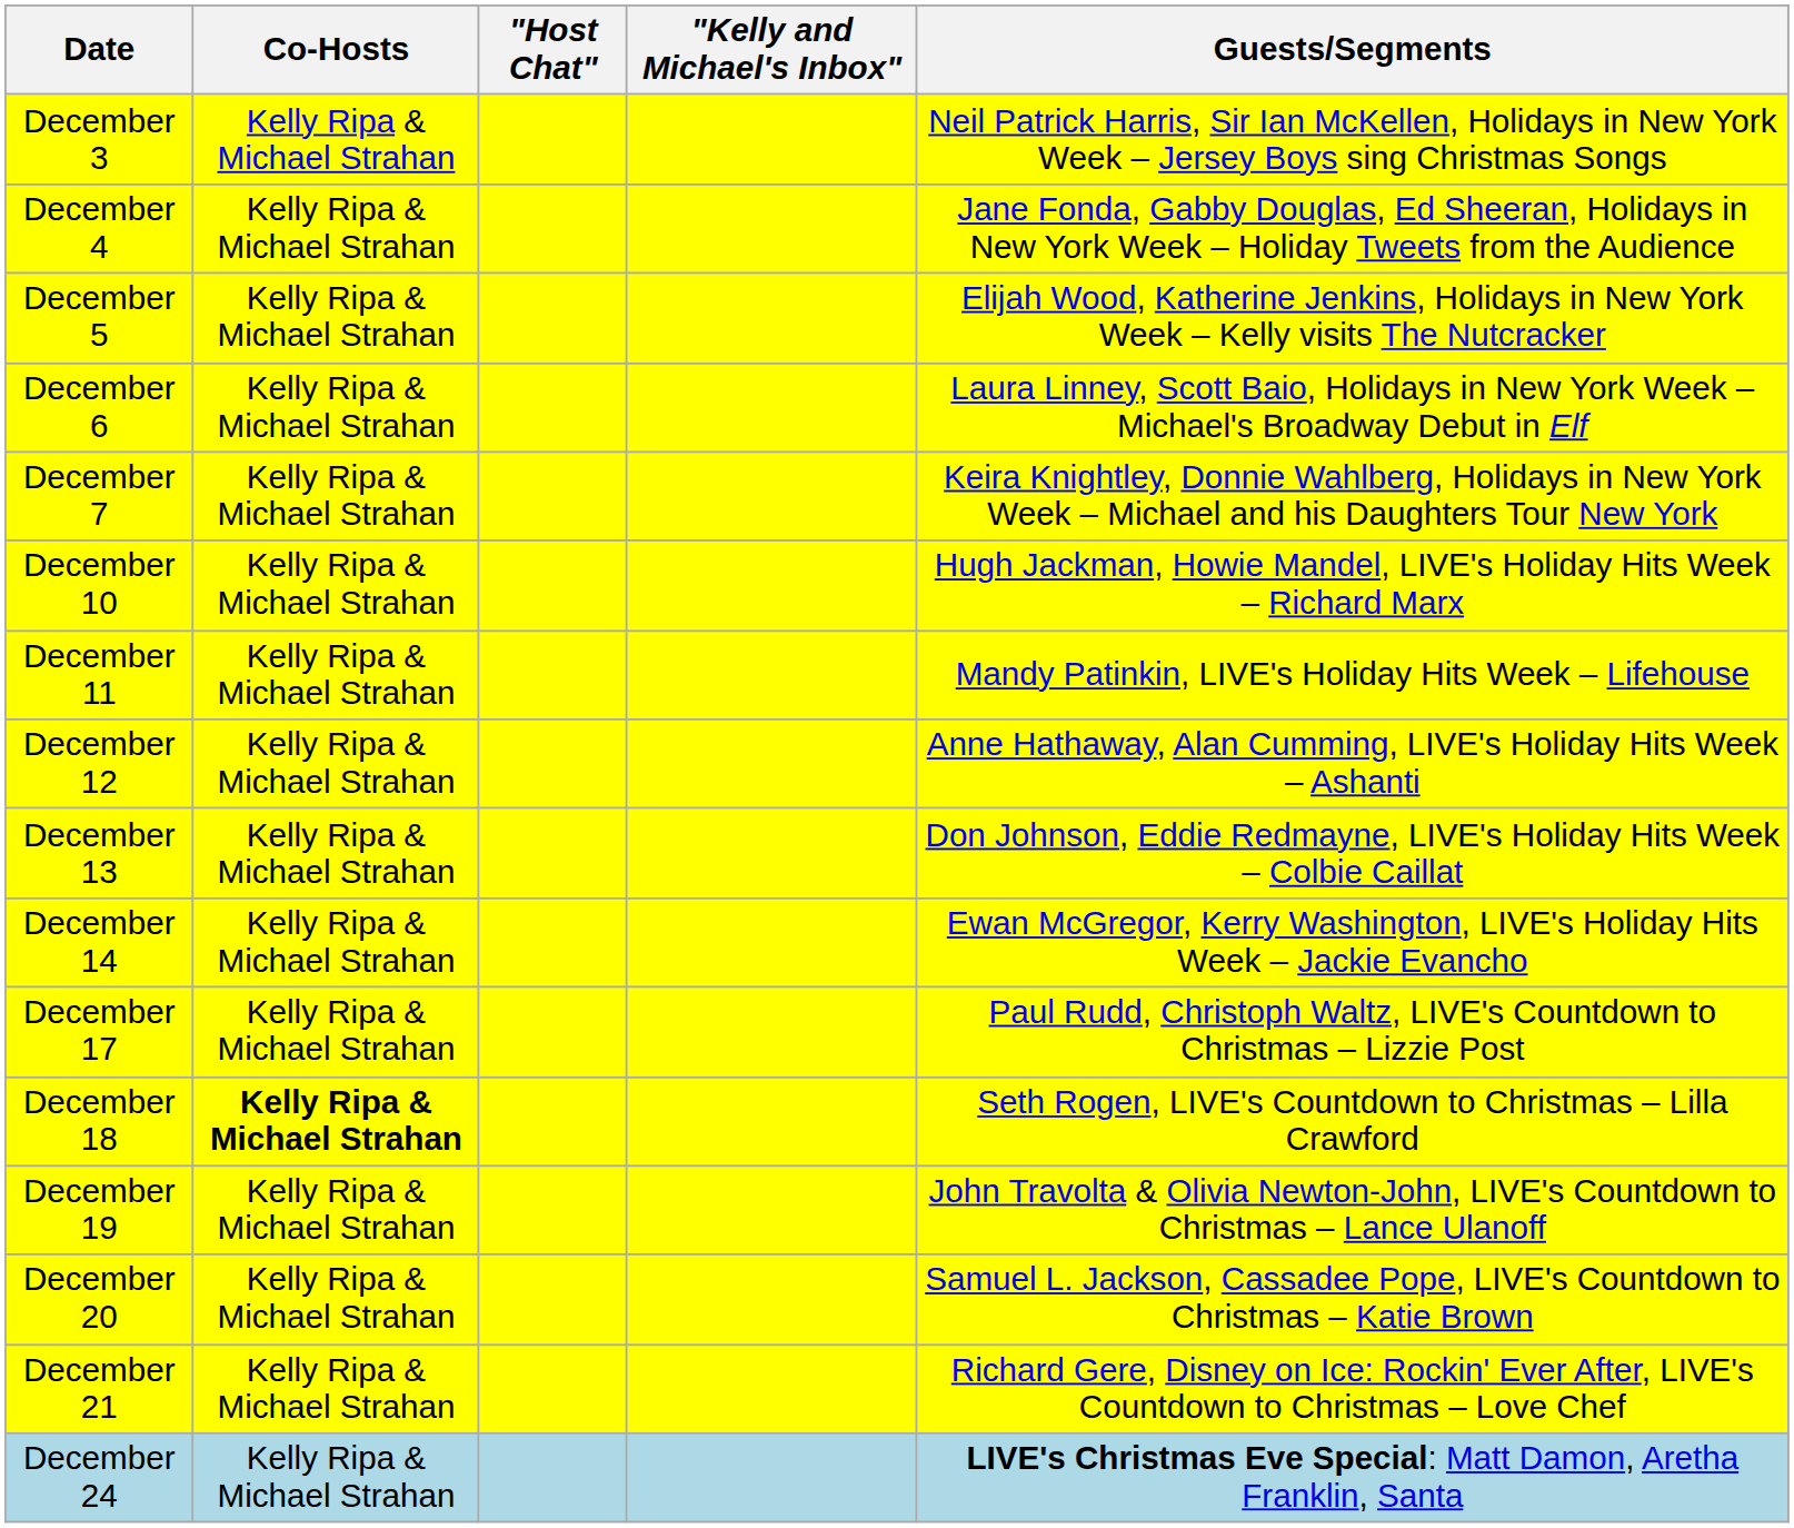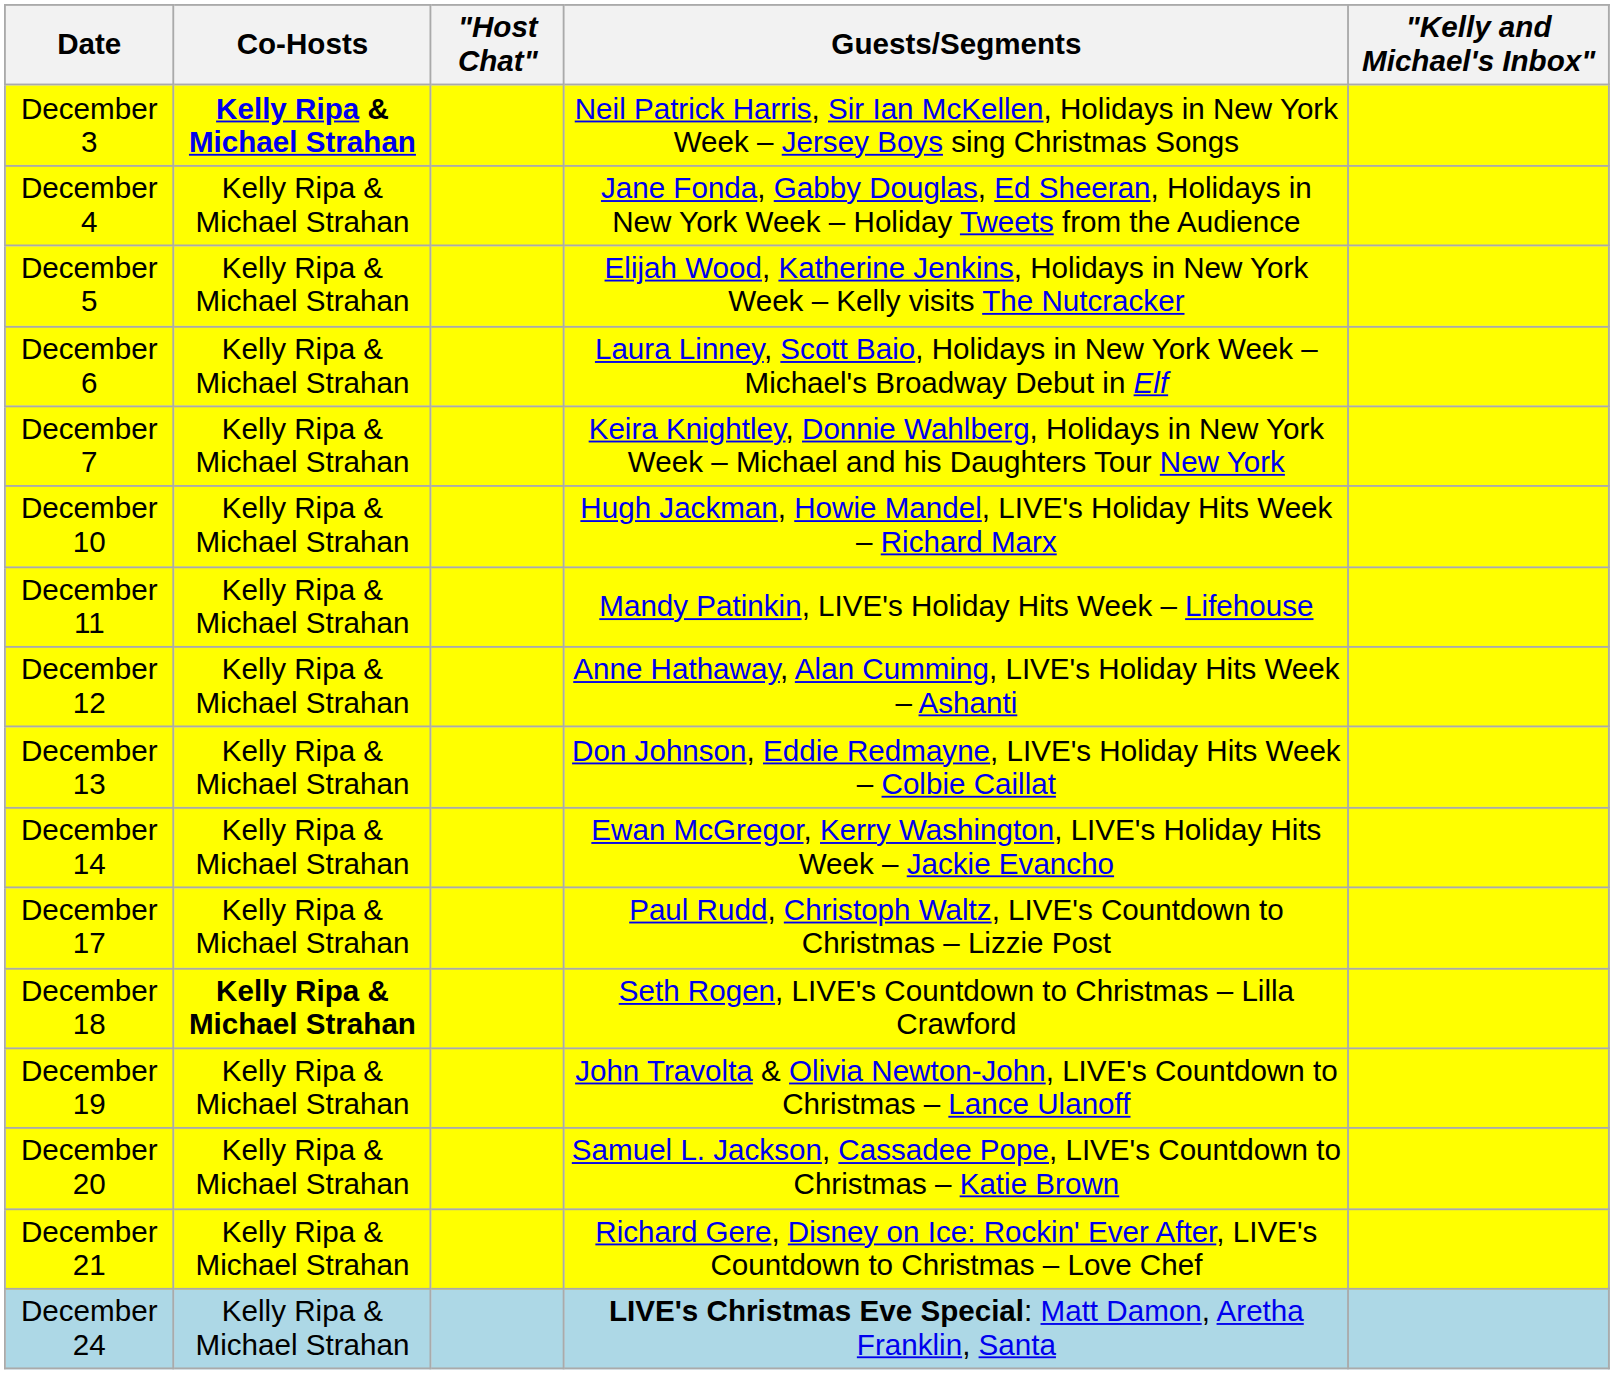 <table class="wikitable sortable" style="text-align:center;">
 <tr>
 <th>Date</th>
 <th>Co-Hosts</th>
 <th><em>"Host Chat"</em></th>
+<th>Guests/Segments</th>
 <th><em>"Kelly and Michael's Inbox"</em></th>
-<th>Guests/Segments</th>
 </tr>
 <tr style="background:yellow;">
 <td>December 3</td>
-<td><a href='#'>Kelly Ripa</a> & <a href='#'>Michael Strahan</a></td>
-<td></td>
+<td><strong><a href='#'>Kelly Ripa</a> & <a href='#'>Michael Strahan</a></strong></td>
 <td></td>
 <td><a href='#'>Neil Patrick Harris</a>, <a href='#'>Sir Ian McKellen</a>, Holidays in New York Week – <a href='#'>Jersey Boys</a> sing Christmas Songs</td>
+<td></td>
 </tr>
 <tr style="background:yellow;">
 <td>December 4</td>
 <td>Kelly Ripa & Michael Strahan</td>
 <td></td>
+<td><a href='#'>Jane Fonda</a>, <a href='#'>Gabby Douglas</a>, <a href='#'>Ed Sheeran</a>, Holidays in New York Week – Holiday <a href='#'>Tweets</a> from the Audience</td>
 <td></td>
-<td><a href='#'>Jane Fonda</a>, <a href='#'>Gabby Douglas</a>, <a href='#'>Ed Sheeran</a>, Holidays in New York Week – Holiday <a href='#'>Tweets</a> from the Audience</td>
 </tr>
 <tr style="background:yellow;">
 <td>December 5</td>
 <td>Kelly Ripa & Michael Strahan</td>
 <td></td>
+<td><a href='#'>Elijah Wood</a>, <a href='#'>Katherine Jenkins</a>, Holidays in New York Week – Kelly visits <a href='#'>The Nutcracker</a></td>
 <td></td>
-<td><a href='#'>Elijah Wood</a>, <a href='#'>Katherine Jenkins</a>, Holidays in New York Week – Kelly visits <a href='#'>The Nutcracker</a></td>
 </tr>
 <tr style="background:yellow;">
 <td>December 6</td>
 <td>Kelly Ripa & Michael Strahan</td>
 <td></td>
+<td><a href='#'>Laura Linney</a>, <a href='#'>Scott Baio</a>, Holidays in New York Week – Michael's Broadway Debut in <em><a href='#'>Elf</a></em></td>
 <td></td>
-<td><a href='#'>Laura Linney</a>, <a href='#'>Scott Baio</a>, Holidays in New York Week – Michael's Broadway Debut in <em><a href='#'>Elf</a></em></td>
 </tr>
 <tr style="background:yellow;">
 <td>December 7</td>
 <td>Kelly Ripa & Michael Strahan</td>
 <td></td>
+<td><a href='#'>Keira Knightley</a>, <a href='#'>Donnie Wahlberg</a>, Holidays in New York Week – Michael and his Daughters Tour <a href='#'>New York</a></td>
 <td></td>
-<td><a href='#'>Keira Knightley</a>, <a href='#'>Donnie Wahlberg</a>, Holidays in New York Week – Michael and his Daughters Tour <a href='#'>New York</a></td>
 </tr>
 <tr style="background:yellow;">
 <td>December 10</td>
 <td>Kelly Ripa & Michael Strahan</td>
 <td></td>
+<td><a href='#'>Hugh Jackman</a>, <a href='#'>Howie Mandel</a>, LIVE's Holiday Hits Week – <a href='#'>Richard Marx</a></td>
 <td></td>
-<td><a href='#'>Hugh Jackman</a>, <a href='#'>Howie Mandel</a>, LIVE's Holiday Hits Week – <a href='#'>Richard Marx</a></td>
 </tr>
 <tr style="background:yellow;">
 <td>December 11</td>
 <td>Kelly Ripa & Michael Strahan</td>
 <td></td>
+<td><a href='#'>Mandy Patinkin</a>, LIVE's Holiday Hits Week – <a href='#'>Lifehouse</a></td>
 <td></td>
-<td><a href='#'>Mandy Patinkin</a>, LIVE's Holiday Hits Week – <a href='#'>Lifehouse</a></td>
 </tr>
 <tr style="background:yellow;">
 <td>December 12</td>
 <td>Kelly Ripa & Michael Strahan</td>
 <td></td>
+<td><a href='#'>Anne Hathaway</a>, <a href='#'>Alan Cumming</a>, LIVE's Holiday Hits Week – <a href='#'>Ashanti</a></td>
 <td></td>
-<td><a href='#'>Anne Hathaway</a>, <a href='#'>Alan Cumming</a>, LIVE's Holiday Hits Week – <a href='#'>Ashanti</a></td>
 </tr>
 <tr style="background:yellow;">
 <td>December 13</td>
 <td>Kelly Ripa & Michael Strahan</td>
 <td></td>
+<td><a href='#'>Don Johnson</a>, <a href='#'>Eddie Redmayne</a>, LIVE's Holiday Hits Week – <a href='#'>Colbie Caillat</a></td>
 <td></td>
-<td><a href='#'>Don Johnson</a>, <a href='#'>Eddie Redmayne</a>, LIVE's Holiday Hits Week – <a href='#'>Colbie Caillat</a></td>
 </tr>
 <tr style="background:yellow;">
 <td>December 14</td>
 <td>Kelly Ripa & Michael Strahan</td>
 <td></td>
+<td><a href='#'>Ewan McGregor</a>, <a href='#'>Kerry Washington</a>, LIVE's Holiday Hits Week – <a href='#'>Jackie Evancho</a></td>
 <td></td>
-<td><a href='#'>Ewan McGregor</a>, <a href='#'>Kerry Washington</a>, LIVE's Holiday Hits Week – <a href='#'>Jackie Evancho</a></td>
 </tr>
 <tr style="background:yellow;">
 <td>December 17</td>
 <td>Kelly Ripa & Michael Strahan</td>
 <td></td>
+<td><a href='#'>Paul Rudd</a>, <a href='#'>Christoph Waltz</a>, LIVE's Countdown to Christmas – Lizzie Post</td>
 <td></td>
-<td><a href='#'>Paul Rudd</a>, <a href='#'>Christoph Waltz</a>, LIVE's Countdown to Christmas – Lizzie Post</td>
 </tr>
 <tr style="background:yellow;">
 <td>December 18</td>
 <td><strong>Kelly Ripa & Michael Strahan</strong></td>
 <td></td>
+<td><a href='#'>Seth Rogen</a>, LIVE's Countdown to Christmas – Lilla Crawford</td>
 <td></td>
-<td><a href='#'>Seth Rogen</a>, LIVE's Countdown to Christmas – Lilla Crawford</td>
 </tr>
 <tr style="background:yellow;">
 <td>December 19</td>
 <td>Kelly Ripa & Michael Strahan</td>
 <td></td>
+<td><a href='#'>John Travolta</a> & <a href='#'>Olivia Newton-John</a>, LIVE's Countdown to Christmas – <a href='#'>Lance Ulanoff</a></td>
 <td></td>
-<td><a href='#'>John Travolta</a> & <a href='#'>Olivia Newton-John</a>, LIVE's Countdown to Christmas – <a href='#'>Lance Ulanoff</a></td>
 </tr>
 <tr style="background:yellow;">
 <td>December 20</td>
 <td>Kelly Ripa & Michael Strahan</td>
 <td></td>
+<td><a href='#'>Samuel L. Jackson</a>, <a href='#'>Cassadee Pope</a>, LIVE's Countdown to Christmas – <a href='#'>Katie Brown</a></td>
 <td></td>
-<td><a href='#'>Samuel L. Jackson</a>, <a href='#'>Cassadee Pope</a>, LIVE's Countdown to Christmas – <a href='#'>Katie Brown</a></td>
 </tr>
 <tr style="background:yellow;">
 <td>December 21</td>
 <td>Kelly Ripa & Michael Strahan</td>
 <td></td>
+<td><a href='#'>Richard Gere</a>, <a href='#'>Disney on Ice: Rockin' Ever After</a>, LIVE's Countdown to Christmas – Love Chef</td>
 <td></td>
-<td><a href='#'>Richard Gere</a>, <a href='#'>Disney on Ice: Rockin' Ever After</a>, LIVE's Countdown to Christmas – Love Chef</td>
 </tr>
 <tr style="background:lightblue;">
 <td>December 24</td>
 <td>Kelly Ripa & Michael Strahan</td>
 <td></td>
+<td><strong>LIVE's Christmas Eve Special</strong>: <a href='#'>Matt Damon</a>, <a href='#'>Aretha Franklin</a>, <a href='#'>Santa</a></td>
 <td></td>
-<td><strong>LIVE's Christmas Eve Special</strong>: <a href='#'>Matt Damon</a>, <a href='#'>Aretha Franklin</a>, <a href='#'>Santa</a></td>
 </tr>
 </table>
